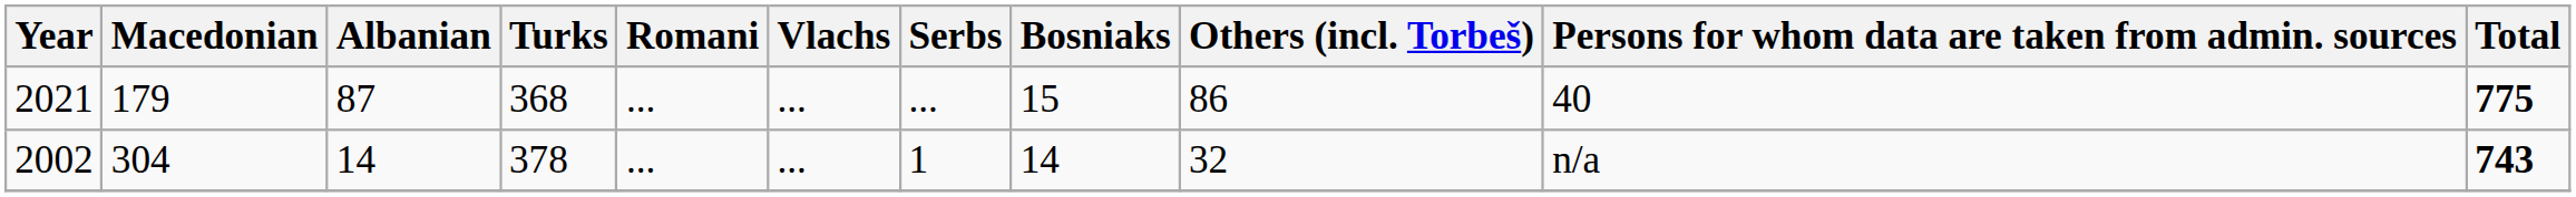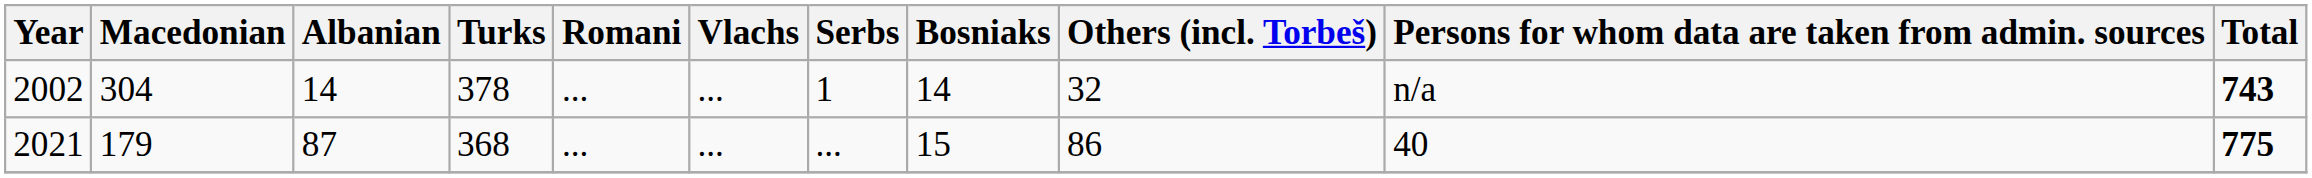 <table class="wikitable">
 <tr>
 <th>Year</th>
 <th>Macedonian</th>
 <th>Albanian</th>
 <th>Turks</th>
 <th>Romani</th>
 <th>Vlachs</th>
 <th>Serbs</th>
 <th>Bosniaks</th>
 <th><abbr>Others (incl. <a href='#'>Torbeš</a>)</abbr></th>
 <th>Persons for whom data are taken from admin. sources</th>
 <th>Total</th>
 </tr>
 <tr>
+<td>2002</td>
+<td>304</td>
+<td>14</td>
+<td>378</td>
+<td>...</td>
+<td>...</td>
+<td>1</td>
+<td>14</td>
+<td>32</td>
+<td>n/a</td>
+<td><strong>743</strong></td>
+</tr>
+<tr>
 <td>2021</td>
 <td>179</td>
 <td>87</td>
 <td>368</td>
 <td>...</td>
 <td>...</td>
 <td>...</td>
 <td>15</td>
 <td>86</td>
 <td>40</td>
 <td><strong>775</strong></td>
 </tr>
 <tr>
-<td>2002</td>
-<td>304</td>
-<td>14</td>
-<td>378</td>
-<td>...</td>
-<td>...</td>
-<td>1</td>
-<td>14</td>
-<td>32</td>
-<td>n/a</td>
-<td><strong>743</strong></td>
-</tr>
-<tr>
 </tr>
 </table>
